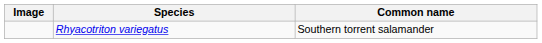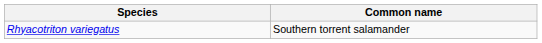 <table width=90% class="wikitable">
 <tr>
-<th width=3%>Image</th>
 <th width=25%>Species</th>
 <th width=25%>Common name</th>
 </tr>
 <tr>
-<td></td>
 <td><em><a href='#'>Rhyacotriton variegatus</a></em></td>
 <td>Southern torrent salamander</td>
 </tr>
 </table>
